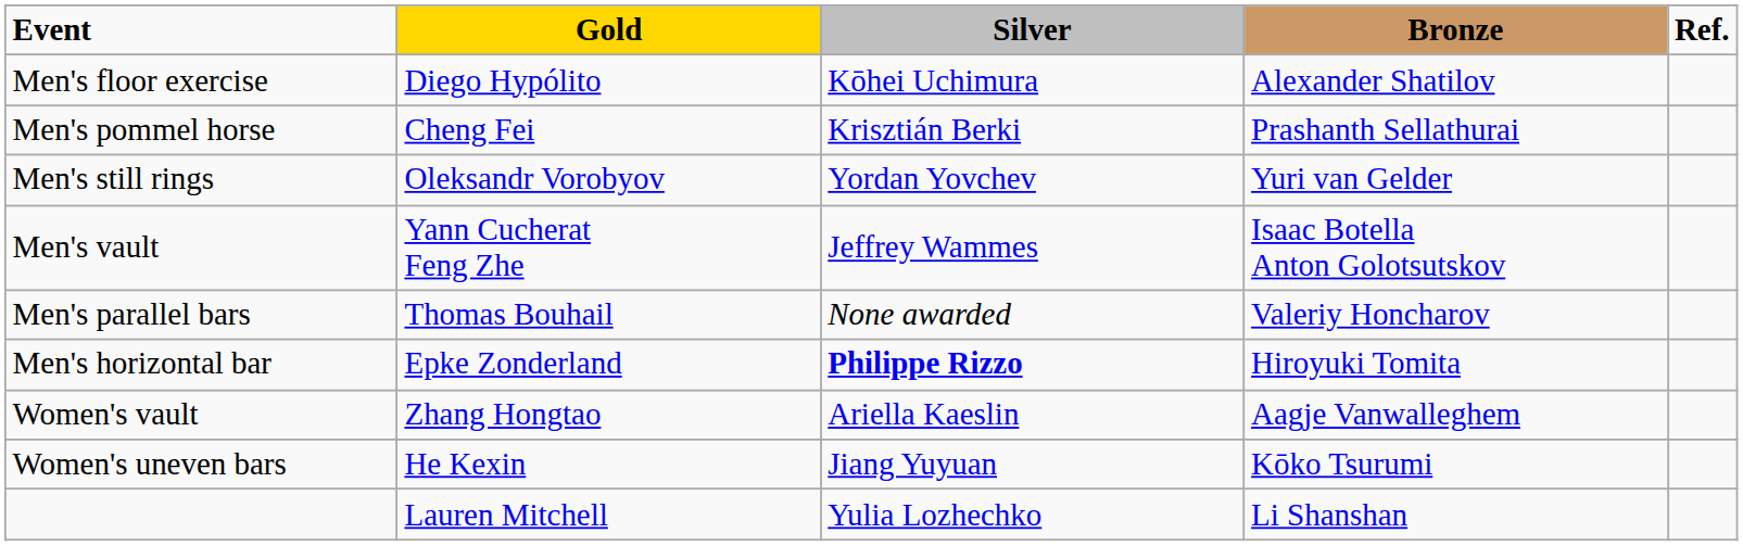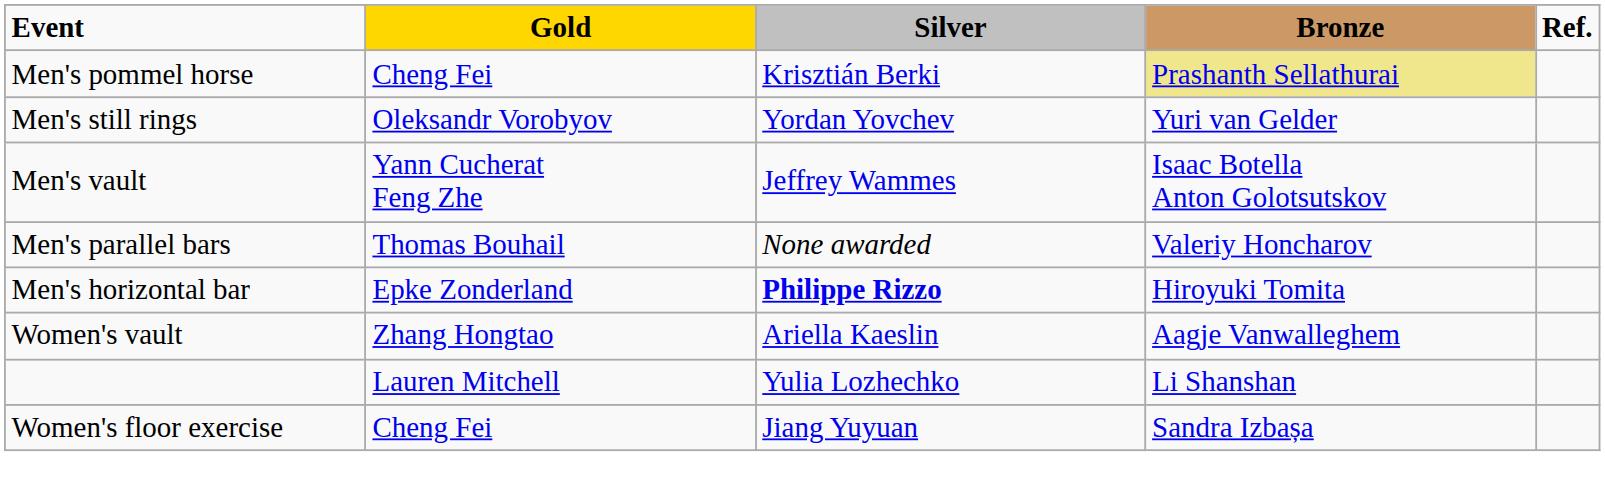 <table class="wikitable">
 <tr>
 <td style="width:12em;"><strong>Event</strong></td>
 <td style="text-align:center; background:gold; width:13em;"><strong>Gold</strong></td>
 <td style="text-align:center; background:silver; width:13em;"><strong>Silver</strong></td>
 <td style="text-align:center; background:#c96; width:13em;"><strong>Bronze</strong></td>
 <td style="width:1em;"><strong>Ref.</strong></td>
 </tr>
 <tr>
-<td>Men's floor exercise</td>
-<td> <a href='#'>Diego Hypólito</a></td>
-<td> <a href='#'>Kōhei Uchimura</a></td>
-<td> <a href='#'>Alexander Shatilov</a></td>
-<td></td>
-</tr>
-<tr>
 <td>Men's pommel horse</td>
 <td> <a href='#'>Cheng Fei</a></td>
 <td> <a href='#'>Krisztián Berki</a></td>
-<td> <a href='#'>Prashanth Sellathurai</a></td>
+<td style="background: khaki;"> <a href='#'>Prashanth Sellathurai</a></td>
 <td></td>
 </tr>
 <tr>
 <td>Men's still rings</td>
 <td> <a href='#'>Oleksandr Vorobyov</a></td>
 <td> <a href='#'>Yordan Yovchev</a></td>
 <td> <a href='#'>Yuri van Gelder</a></td>
 <td></td>
 </tr>
 <tr>
 <td>Men's vault</td>
 <td> <a href='#'>Yann Cucherat</a> <br>  <a href='#'>Feng Zhe</a></td>
 <td> <a href='#'>Jeffrey Wammes</a></td>
 <td> <a href='#'>Isaac Botella</a> <br>  <a href='#'>Anton Golotsutskov</a></td>
 <td></td>
 </tr>
 <tr>
 <td>Men's parallel bars</td>
 <td> <a href='#'>Thomas Bouhail</a></td>
 <td><em>None awarded</em></td>
 <td> <a href='#'>Valeriy Honcharov</a></td>
 <td></td>
 </tr>
 <tr>
 <td>Men's horizontal bar</td>
 <td> <a href='#'>Epke Zonderland</a></td>
 <td><strong> <a href='#'>Philippe Rizzo</a></strong></td>
 <td> <a href='#'>Hiroyuki Tomita</a></td>
 <td></td>
 </tr>
 <tr>
 <td>Women's vault</td>
 <td> <a href='#'>Zhang Hongtao</a></td>
 <td> <a href='#'>Ariella Kaeslin</a></td>
 <td> <a href='#'>Aagje Vanwalleghem</a></td>
 <td></td>
 </tr>
 <tr>
-<td>Women's uneven bars</td>
-<td> <a href='#'>He Kexin</a></td>
-<td> <a href='#'>Jiang Yuyuan</a></td>
-<td> <a href='#'>Kōko Tsurumi</a></td>
-<td></td>
-</tr>
-<tr>
 <td></td>
 <td> <a href='#'>Lauren Mitchell</a></td>
 <td> <a href='#'>Yulia Lozhechko</a></td>
 <td> <a href='#'>Li Shanshan</a></td>
 <td></td>
 </tr>
+<tr>
+<td>Women's floor exercise</td>
+<td> <a href='#'>Cheng Fei</a></td>
+<td> <a href='#'>Jiang Yuyuan</a></td>
+<td> <a href='#'>Sandra Izbașa</a></td>
+<td></td>
+</tr>
 </table>
